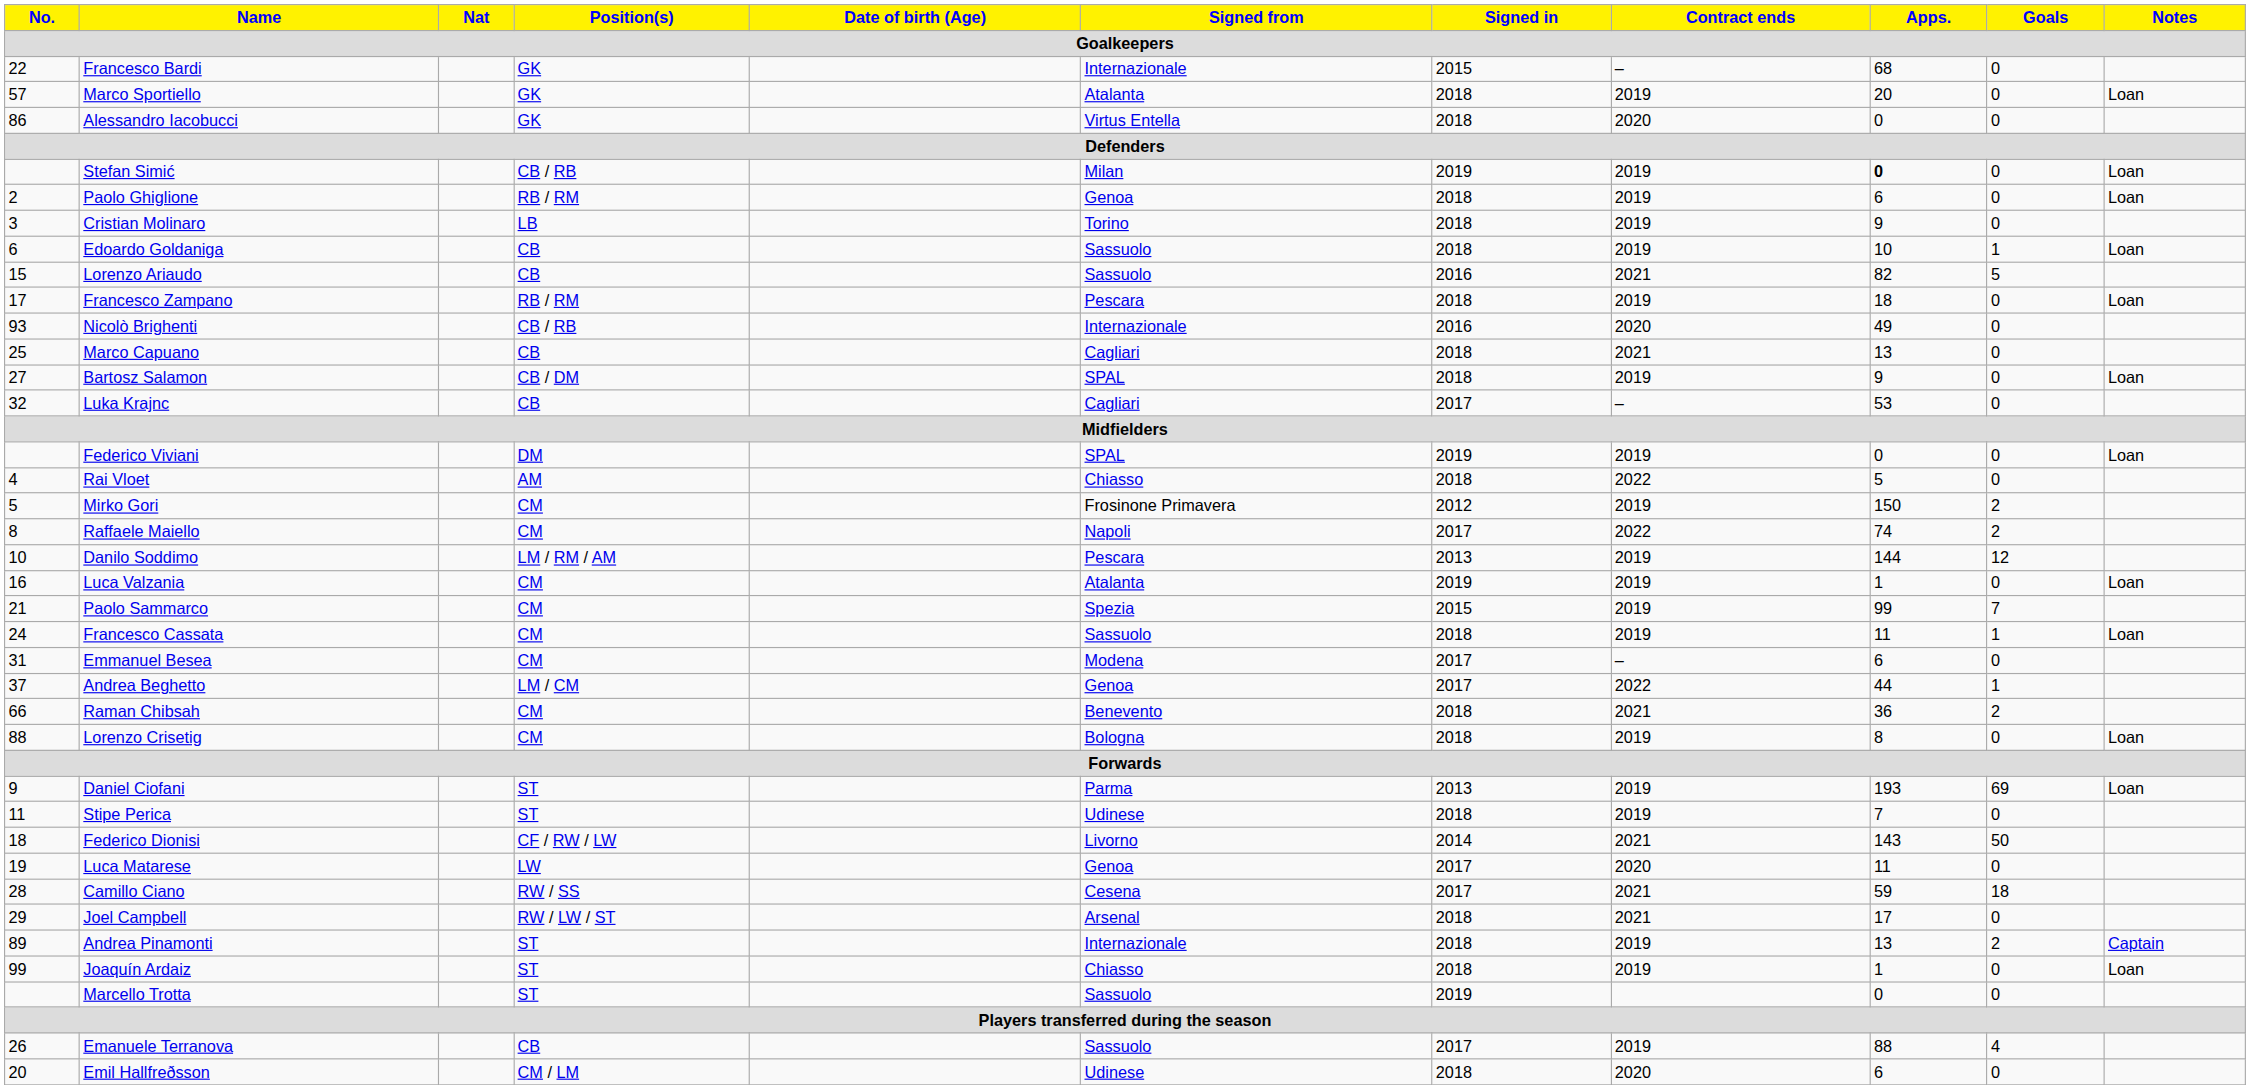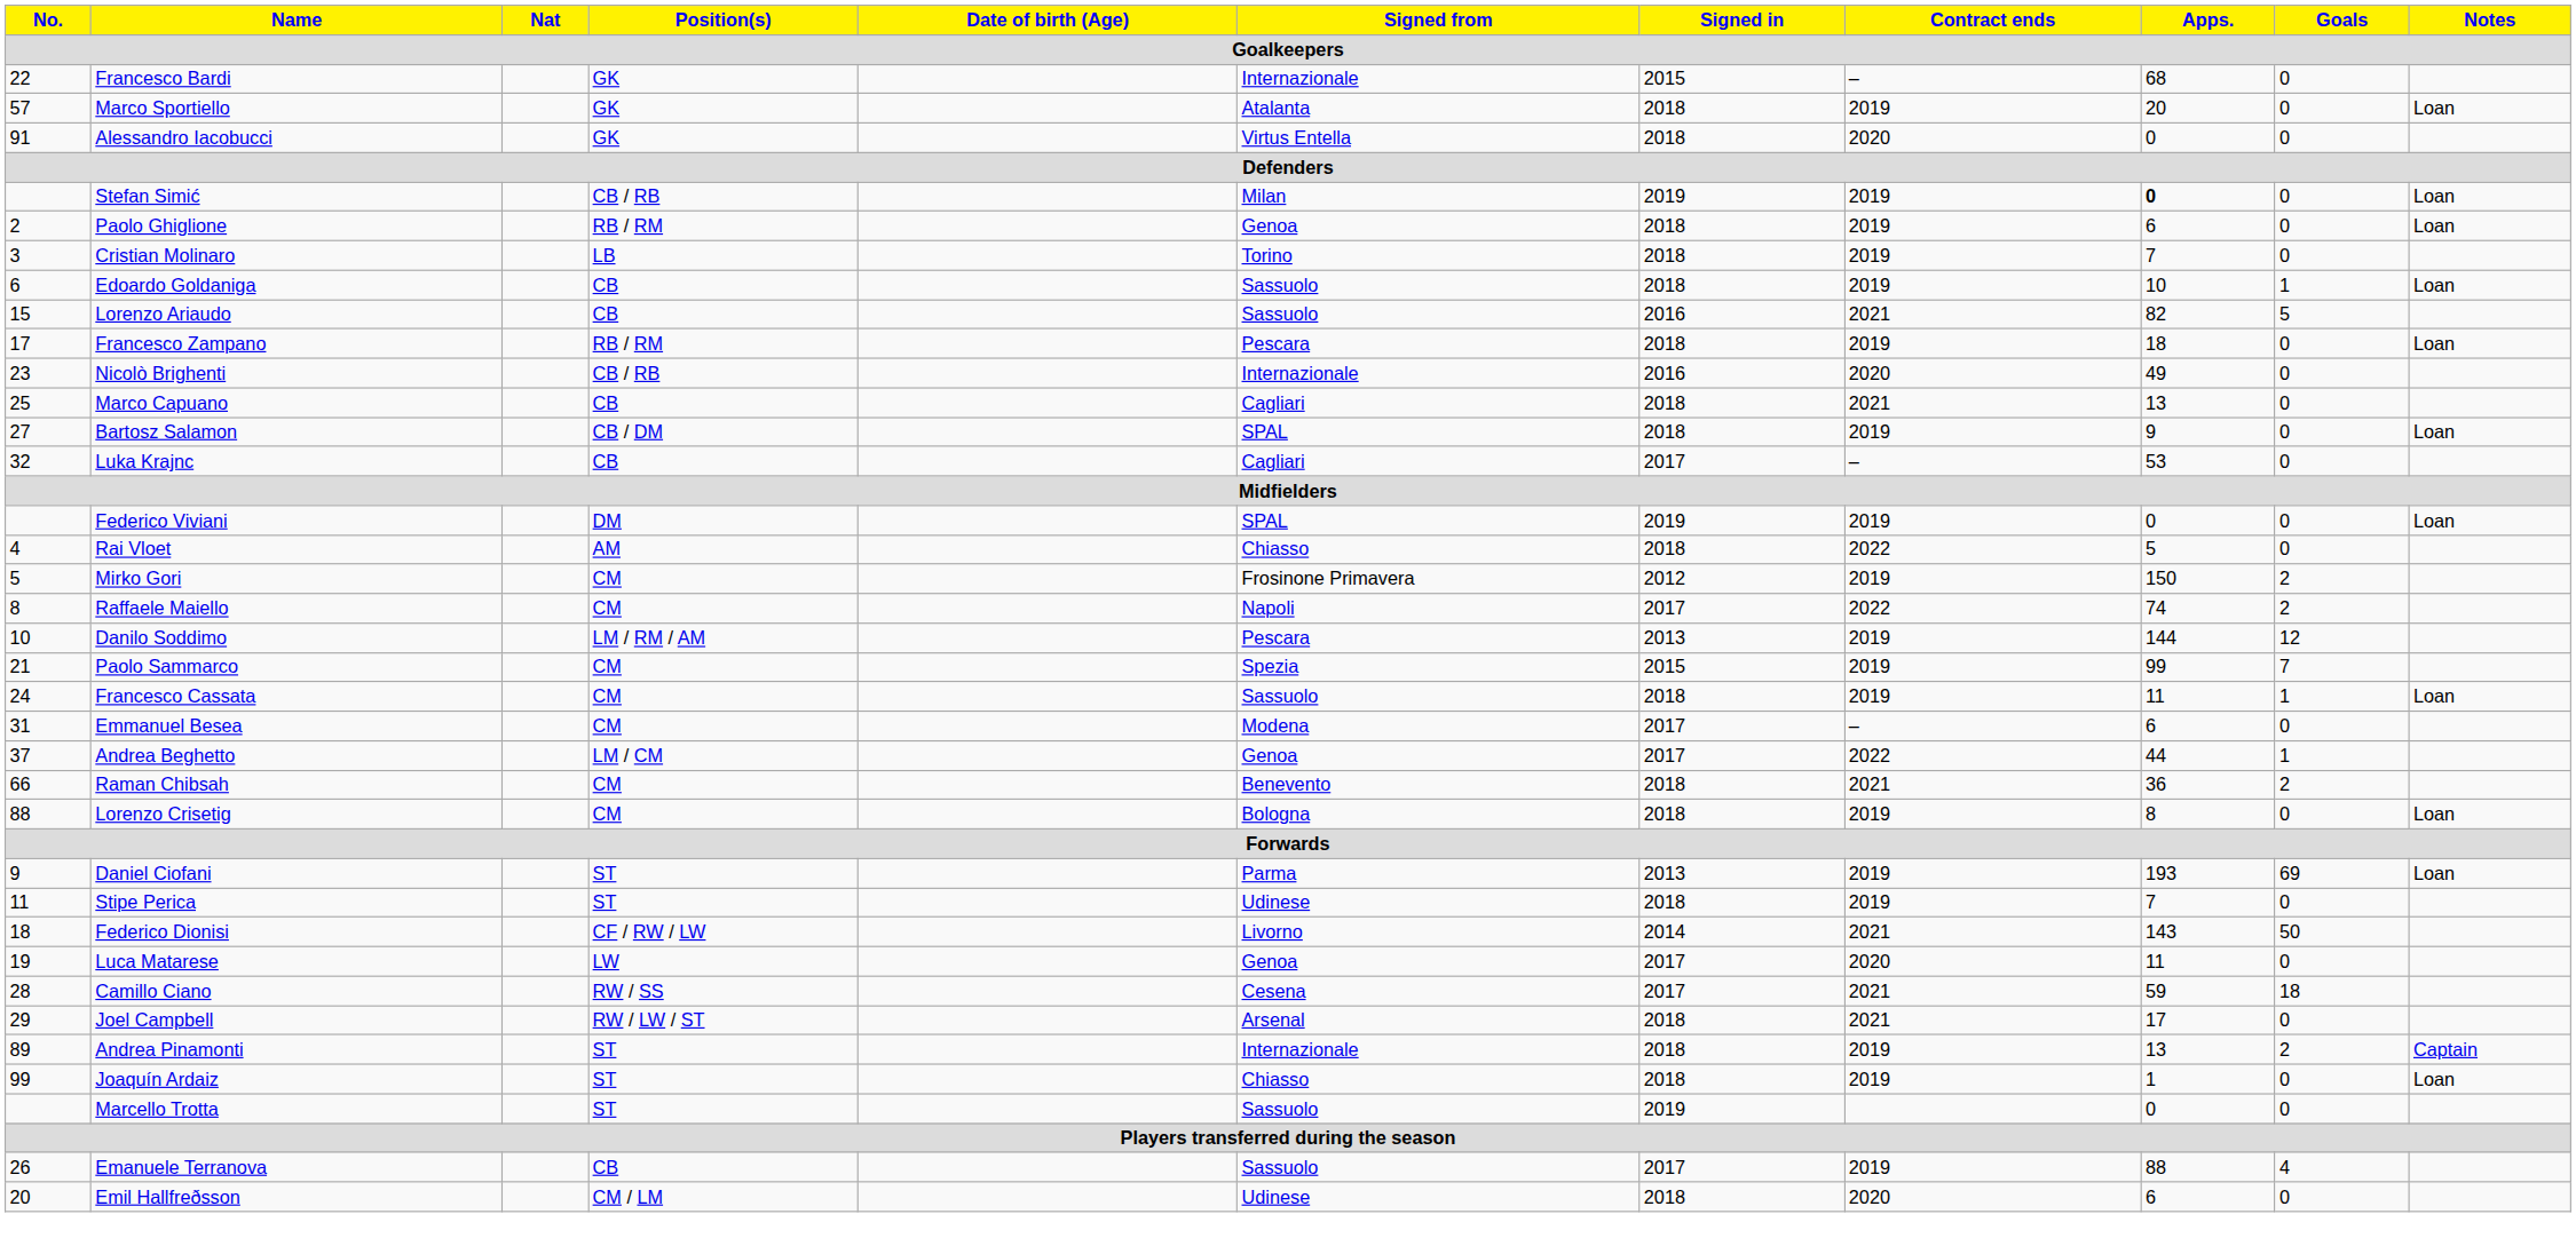 <table class="wikitable" style="text-align:left; font-size:90%; width:100%;">
 <tr>
 <th style="background:#FFF200; color:blue; text-align:center;">No.</th>
 <th style="background:#FFF200; color:blue; text-align:center;">Name</th>
 <th style="background:#FFF200; color:blue; text-align:center;">Nat</th>
 <th style="background:#FFF200; color:blue; text-align:center;">Position(s)</th>
 <th style="background:#FFF200; color:blue; text-align:center;">Date of birth (Age)</th>
 <th style="background:#FFF200; color:blue; text-align:center;">Signed from</th>
 <th style="background:#FFF200; color:blue; text-align:center;">Signed in</th>
 <th style="background:#FFF200; color:blue; text-align:center;">Contract ends</th>
 <th style="background:#FFF200; color:blue; text-align:center;">Apps.</th>
 <th style="background:#FFF200; color:blue; text-align:center;">Goals</th>
 <th style="background:#FFF200; color:blue; text-align:center;">Notes</th>
 </tr>
 <tr>
 <th colspan=11 style="background:#DCDCDC; text-align:center;">Goalkeepers</th>
 </tr>
 <tr>
 <td>22</td>
 <td><a href='#'>Francesco Bardi</a></td>
 <td></td>
 <td><a href='#'>GK</a></td>
 <td></td>
 <td> <a href='#'>Internazionale</a></td>
 <td>2015</td>
 <td>–</td>
 <td>68</td>
 <td>0</td>
 <td></td>
 </tr>
 <tr>
 <td>57</td>
 <td><a href='#'>Marco Sportiello</a></td>
 <td></td>
 <td><a href='#'>GK</a></td>
 <td></td>
 <td> <a href='#'>Atalanta</a></td>
 <td>2018</td>
 <td>2019</td>
 <td>20</td>
 <td>0</td>
 <td>Loan</td>
 </tr>
 <tr>
-<td>86</td>
+<td>91</td>
 <td><a href='#'>Alessandro Iacobucci</a></td>
 <td></td>
 <td><a href='#'>GK</a></td>
 <td></td>
 <td> <a href='#'>Virtus Entella</a></td>
 <td>2018</td>
 <td>2020</td>
 <td>0</td>
 <td>0</td>
 <td></td>
 </tr>
 <tr>
 <th colspan=11 style="background:#DCDCDC; text-align:center;">Defenders</th>
 </tr>
 <tr>
 <td></td>
 <td><a href='#'>Stefan Simić</a></td>
 <td></td>
 <td><a href='#'>CB</a> / <a href='#'>RB</a></td>
 <td></td>
 <td> <a href='#'>Milan</a></td>
 <td>2019</td>
 <td>2019</td>
 <td><strong>0</strong></td>
 <td>0</td>
 <td>Loan</td>
 </tr>
 <tr>
 <td>2</td>
 <td><a href='#'>Paolo Ghiglione</a></td>
 <td></td>
 <td><a href='#'>RB</a> / <a href='#'>RM</a></td>
 <td></td>
 <td> <a href='#'>Genoa</a></td>
 <td>2018</td>
 <td>2019</td>
 <td>6</td>
 <td>0</td>
 <td>Loan</td>
 </tr>
 <tr>
 <td>3</td>
 <td><a href='#'>Cristian Molinaro</a></td>
 <td></td>
 <td><a href='#'>LB</a></td>
 <td></td>
 <td> <a href='#'>Torino</a></td>
 <td>2018</td>
 <td>2019</td>
-<td>9</td>
+<td>7</td>
 <td>0</td>
 <td></td>
 </tr>
 <tr>
 <td>6</td>
 <td><a href='#'>Edoardo Goldaniga</a></td>
 <td></td>
 <td><a href='#'>CB</a></td>
 <td></td>
 <td> <a href='#'>Sassuolo</a></td>
 <td>2018</td>
 <td>2019</td>
 <td>10</td>
 <td>1</td>
 <td>Loan</td>
 </tr>
 <tr>
 <td>15</td>
 <td><a href='#'>Lorenzo Ariaudo</a></td>
 <td></td>
 <td><a href='#'>CB</a></td>
 <td></td>
 <td> <a href='#'>Sassuolo</a></td>
 <td>2016</td>
 <td>2021</td>
 <td>82</td>
 <td>5</td>
 <td></td>
 </tr>
 <tr>
 <td>17</td>
 <td><a href='#'>Francesco Zampano</a></td>
 <td></td>
 <td><a href='#'>RB</a> / <a href='#'>RM</a></td>
 <td></td>
 <td> <a href='#'>Pescara</a></td>
 <td>2018</td>
 <td>2019</td>
 <td>18</td>
 <td>0</td>
 <td>Loan</td>
 </tr>
 <tr>
-<td>93</td>
+<td>23</td>
 <td><a href='#'>Nicolò Brighenti</a></td>
 <td></td>
 <td><a href='#'>CB</a> / <a href='#'>RB</a></td>
 <td></td>
 <td> <a href='#'>Internazionale</a></td>
 <td>2016</td>
 <td>2020</td>
 <td>49</td>
 <td>0</td>
 <td></td>
 </tr>
 <tr>
 <td>25</td>
 <td><a href='#'>Marco Capuano</a></td>
 <td></td>
 <td><a href='#'>CB</a></td>
 <td></td>
 <td> <a href='#'>Cagliari</a></td>
 <td>2018</td>
 <td>2021</td>
 <td>13</td>
 <td>0</td>
 <td></td>
 </tr>
 <tr>
 <td>27</td>
 <td><a href='#'>Bartosz Salamon</a></td>
 <td></td>
 <td><a href='#'>CB</a> / <a href='#'>DM</a></td>
 <td></td>
 <td> <a href='#'>SPAL</a></td>
 <td>2018</td>
 <td>2019</td>
 <td>9</td>
 <td>0</td>
 <td>Loan</td>
 </tr>
 <tr>
 <td>32</td>
 <td><a href='#'>Luka Krajnc</a></td>
 <td></td>
 <td><a href='#'>CB</a></td>
 <td></td>
 <td> <a href='#'>Cagliari</a></td>
 <td>2017</td>
 <td>–</td>
 <td>53</td>
 <td>0</td>
 <td></td>
 </tr>
 <tr>
 <th colspan=11 style="background:#DCDCDC; text-align:center;">Midfielders</th>
 </tr>
 <tr>
 <td></td>
 <td><a href='#'>Federico Viviani</a></td>
 <td></td>
 <td><a href='#'>DM</a></td>
 <td></td>
 <td> <a href='#'>SPAL</a></td>
 <td>2019</td>
 <td>2019</td>
 <td>0</td>
 <td>0</td>
 <td>Loan</td>
 </tr>
 <tr>
 <td>4</td>
 <td><a href='#'>Rai Vloet</a></td>
 <td></td>
 <td><a href='#'>AM</a></td>
 <td></td>
 <td> <a href='#'>Chiasso</a></td>
 <td>2018</td>
 <td>2022</td>
 <td>5</td>
 <td>0</td>
 <td></td>
 </tr>
 <tr>
 <td>5</td>
 <td><a href='#'>Mirko Gori</a></td>
 <td></td>
 <td><a href='#'>CM</a></td>
 <td></td>
 <td> Frosinone Primavera</td>
 <td>2012</td>
 <td>2019</td>
 <td>150</td>
 <td>2</td>
 <td></td>
 </tr>
 <tr>
 <td>8</td>
 <td><a href='#'>Raffaele Maiello</a></td>
 <td></td>
 <td><a href='#'>CM</a></td>
 <td></td>
 <td> <a href='#'>Napoli</a></td>
 <td>2017</td>
 <td>2022</td>
 <td>74</td>
 <td>2</td>
 <td></td>
 </tr>
 <tr>
 <td>10</td>
 <td><a href='#'>Danilo Soddimo</a></td>
 <td></td>
 <td><a href='#'>LM</a> / <a href='#'>RM</a> / <a href='#'>AM</a></td>
 <td></td>
 <td> <a href='#'>Pescara</a></td>
 <td>2013</td>
 <td>2019</td>
 <td>144</td>
 <td>12</td>
 <td></td>
-</tr>
-<tr>
-<td>16</td>
-<td><a href='#'>Luca Valzania</a></td>
-<td></td>
-<td><a href='#'>CM</a></td>
-<td></td>
-<td> <a href='#'>Atalanta</a></td>
-<td>2019</td>
-<td>2019</td>
-<td>1</td>
-<td>0</td>
-<td>Loan</td>
 </tr>
 <tr>
 <td>21</td>
 <td><a href='#'>Paolo Sammarco</a></td>
 <td></td>
 <td><a href='#'>CM</a></td>
 <td></td>
 <td> <a href='#'>Spezia</a></td>
 <td>2015</td>
 <td>2019</td>
 <td>99</td>
 <td>7</td>
 <td></td>
 </tr>
 <tr>
 <td>24</td>
 <td><a href='#'>Francesco Cassata</a></td>
 <td></td>
 <td><a href='#'>CM</a></td>
 <td></td>
 <td> <a href='#'>Sassuolo</a></td>
 <td>2018</td>
 <td>2019</td>
 <td>11</td>
 <td>1</td>
 <td>Loan</td>
 </tr>
 <tr>
 <td>31</td>
 <td><a href='#'>Emmanuel Besea</a></td>
 <td></td>
 <td><a href='#'>CM</a></td>
 <td></td>
 <td> <a href='#'>Modena</a></td>
 <td>2017</td>
 <td>–</td>
 <td>6</td>
 <td>0</td>
 <td></td>
 </tr>
 <tr>
 <td>37</td>
 <td><a href='#'>Andrea Beghetto</a></td>
 <td></td>
 <td><a href='#'>LM</a> / <a href='#'>CM</a></td>
 <td></td>
 <td> <a href='#'>Genoa</a></td>
 <td>2017</td>
 <td>2022</td>
 <td>44</td>
 <td>1</td>
 <td></td>
 </tr>
 <tr>
 <td>66</td>
 <td><a href='#'>Raman Chibsah</a></td>
 <td></td>
 <td><a href='#'>CM</a></td>
 <td></td>
 <td> <a href='#'>Benevento</a></td>
 <td>2018</td>
 <td>2021</td>
 <td>36</td>
 <td>2</td>
 <td></td>
 </tr>
 <tr>
 <td>88</td>
 <td><a href='#'>Lorenzo Crisetig</a></td>
 <td></td>
 <td><a href='#'>CM</a></td>
 <td></td>
 <td> <a href='#'>Bologna</a></td>
 <td>2018</td>
 <td>2019</td>
 <td>8</td>
 <td>0</td>
 <td>Loan</td>
 </tr>
 <tr>
 <th colspan=11 style="background:#DCDCDC; text-align:center;">Forwards</th>
 </tr>
 <tr>
 <td>9</td>
 <td><a href='#'>Daniel Ciofani</a></td>
 <td></td>
 <td><a href='#'>ST</a></td>
 <td></td>
 <td> <a href='#'>Parma</a></td>
 <td>2013</td>
 <td>2019</td>
 <td>193</td>
 <td>69</td>
 <td>Loan</td>
 </tr>
 <tr>
 <td>11</td>
 <td><a href='#'>Stipe Perica</a></td>
 <td></td>
 <td><a href='#'>ST</a></td>
 <td></td>
 <td> <a href='#'>Udinese</a></td>
 <td>2018</td>
 <td>2019</td>
 <td>7</td>
 <td>0</td>
 <td></td>
 </tr>
 <tr>
 <td>18</td>
 <td><a href='#'>Federico Dionisi</a></td>
 <td></td>
 <td><a href='#'>CF</a> / <a href='#'>RW</a> / <a href='#'>LW</a></td>
 <td></td>
 <td> <a href='#'>Livorno</a></td>
 <td>2014</td>
 <td>2021</td>
 <td>143</td>
 <td>50</td>
 <td></td>
 </tr>
 <tr>
 <td>19</td>
 <td><a href='#'>Luca Matarese</a></td>
 <td></td>
 <td><a href='#'>LW</a></td>
 <td></td>
 <td> <a href='#'>Genoa</a></td>
 <td>2017</td>
 <td>2020</td>
 <td>11</td>
 <td>0</td>
 <td></td>
 </tr>
 <tr>
 <td>28</td>
 <td><a href='#'>Camillo Ciano</a></td>
 <td></td>
 <td><a href='#'>RW</a> / <a href='#'>SS</a></td>
 <td></td>
 <td> <a href='#'>Cesena</a></td>
 <td>2017</td>
 <td>2021</td>
 <td>59</td>
 <td>18</td>
 <td></td>
 </tr>
 <tr>
 <td>29</td>
 <td><a href='#'>Joel Campbell</a></td>
 <td></td>
 <td><a href='#'>RW</a> / <a href='#'>LW</a> / <a href='#'>ST</a></td>
 <td></td>
 <td> <a href='#'>Arsenal</a></td>
 <td>2018</td>
 <td>2021</td>
 <td>17</td>
 <td>0</td>
 <td></td>
 </tr>
 <tr>
 <td>89</td>
 <td><a href='#'>Andrea Pinamonti</a></td>
 <td></td>
 <td><a href='#'>ST</a></td>
 <td></td>
 <td> <a href='#'>Internazionale</a></td>
 <td>2018</td>
 <td>2019</td>
 <td>13</td>
 <td>2</td>
 <td><a href='#'>Captain</a></td>
 </tr>
 <tr>
 <td>99</td>
 <td><a href='#'>Joaquín Ardaiz</a></td>
 <td></td>
 <td><a href='#'>ST</a></td>
 <td></td>
 <td> <a href='#'>Chiasso</a></td>
 <td>2018</td>
 <td>2019</td>
 <td>1</td>
 <td>0</td>
 <td>Loan</td>
 </tr>
 <tr>
 <td></td>
 <td><a href='#'>Marcello Trotta</a></td>
 <td></td>
 <td><a href='#'>ST</a></td>
 <td></td>
 <td> <a href='#'>Sassuolo</a></td>
 <td>2019</td>
 <td></td>
 <td>0</td>
 <td>0</td>
 <td></td>
 </tr>
 <tr>
 <th colspan=11 style="background:#DCDCDC; text-align:center;">Players transferred during the season</th>
 </tr>
 <tr>
 <td>26</td>
 <td><a href='#'>Emanuele Terranova</a></td>
 <td></td>
 <td><a href='#'>CB</a></td>
 <td></td>
 <td> <a href='#'>Sassuolo</a></td>
 <td>2017</td>
 <td>2019</td>
 <td>88</td>
 <td>4</td>
 <td></td>
 </tr>
 <tr>
 <td>20</td>
 <td><a href='#'>Emil Hallfreðsson</a></td>
 <td></td>
 <td><a href='#'>CM</a> / <a href='#'>LM</a></td>
 <td></td>
 <td> <a href='#'>Udinese</a></td>
 <td>2018</td>
 <td>2020</td>
 <td>6</td>
 <td>0</td>
 <td></td>
 </tr>
 </table>
